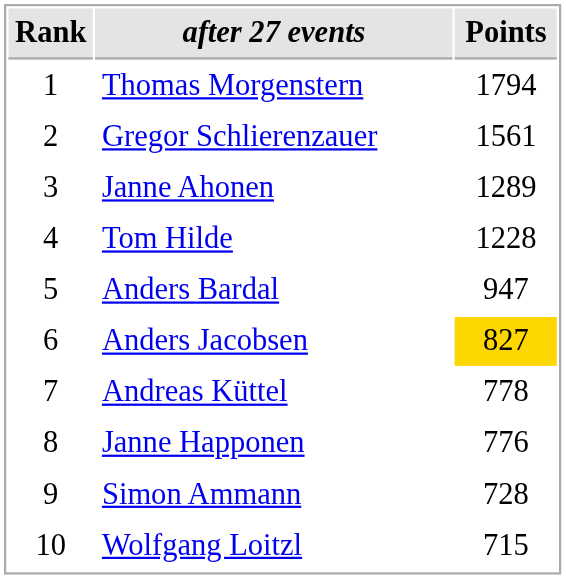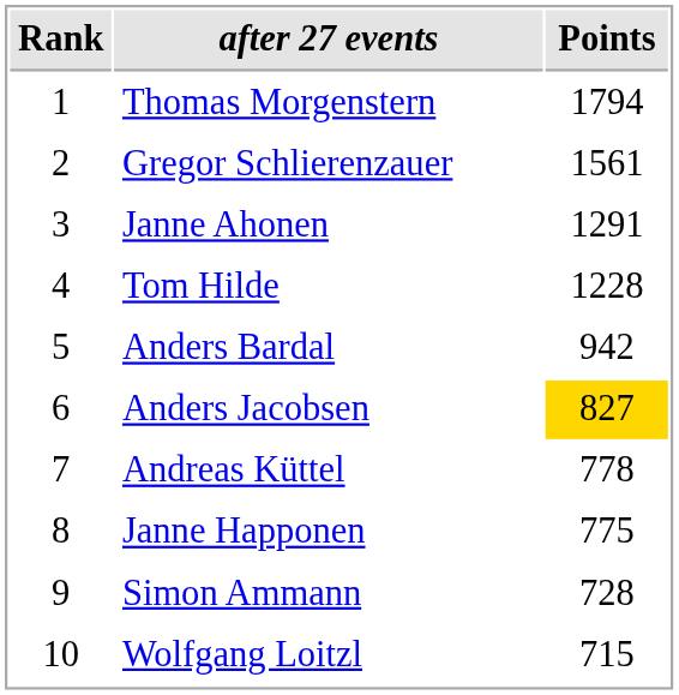 <table cellspacing="1" cellpadding="3" style="border:1px solid #AAAAAA;font-size:86%">
 <tr style="background:#E4E4E4">
 <th style="border-bottom:1px solid #AAAAAA" width=10>Rank</th>
 <th style="border-bottom:1px solid #AAAAAA" width=155><em>after 27 events</em></th>
 <th style="border-bottom:1px solid #AAAAAA" width=40>Points</th>
 </tr>
 <tr>
 <td style="text-align:center">1</td>
 <td> <a href='#'>Thomas Morgenstern</a></td>
 <td style="text-align:center">1794</td>
 </tr>
 <tr>
 <td style="text-align:center">2</td>
 <td> <a href='#'>Gregor Schlierenzauer</a></td>
 <td style="text-align:center">1561</td>
 </tr>
 <tr>
 <td style="text-align:center">3</td>
 <td> <a href='#'>Janne Ahonen</a></td>
-<td style="text-align:center">1289</td>
+<td style="text-align:center">1291</td>
 </tr>
 <tr>
 <td style="text-align:center">4</td>
 <td> <a href='#'>Tom Hilde</a></td>
 <td style="text-align:center">1228</td>
 </tr>
 <tr>
 <td style="text-align:center">5</td>
 <td> <a href='#'>Anders Bardal</a></td>
-<td style="text-align:center">947</td>
+<td style="text-align:center">942</td>
 </tr>
 <tr>
 <td style="text-align:center">6</td>
 <td> <a href='#'>Anders Jacobsen</a></td>
 <td style="background: gold; text-align:center">827</td>
 </tr>
 <tr>
 <td style="text-align:center">7</td>
 <td> <a href='#'>Andreas Küttel</a></td>
 <td style="text-align:center">778</td>
 </tr>
 <tr>
 <td style="text-align:center">8</td>
 <td> <a href='#'>Janne Happonen</a></td>
-<td style="text-align:center">776</td>
+<td style="text-align:center">775</td>
 </tr>
 <tr>
 <td style="text-align:center">9</td>
 <td> <a href='#'>Simon Ammann</a></td>
 <td style="text-align:center">728</td>
 </tr>
 <tr>
 <td style="text-align:center">10</td>
 <td> <a href='#'>Wolfgang Loitzl</a></td>
 <td style="text-align:center">715</td>
 </tr>
 </table>
